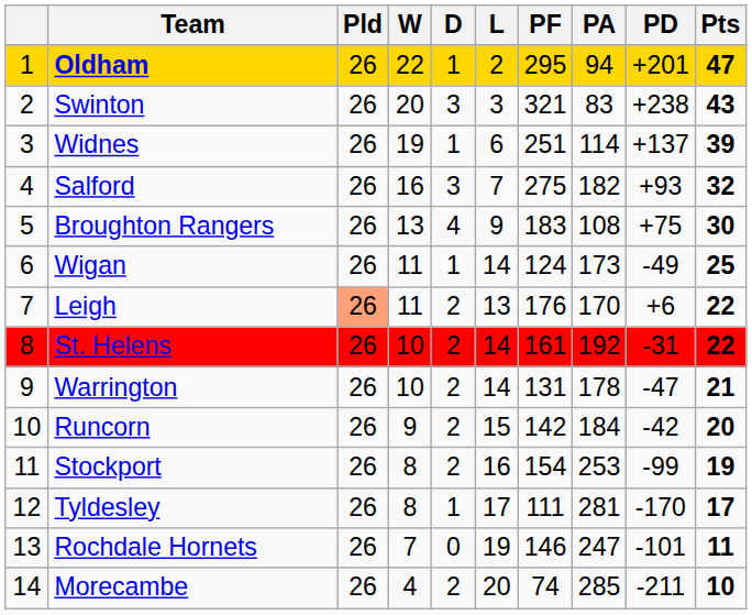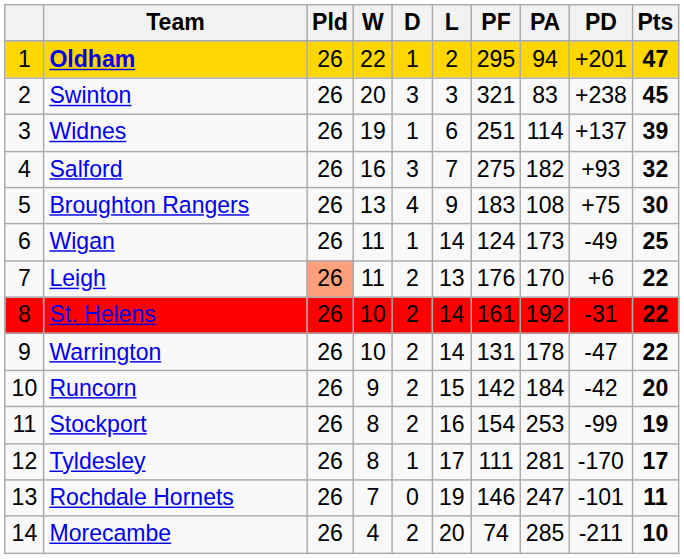 <table class="wikitable" style="text-align:center;">
 <tr>
 <th width=20 abbr="Position"></th>
 <th width=175>Team</th>
 <th width=20 abbr="Played">Pld</th>
 <th width=20 abbr="Won">W</th>
 <th width=20 abbr="Drawn">D</th>
 <th width=20 abbr="Lost">L</th>
 <th width=20 abbr="Points for">PF</th>
 <th width=20 abbr="Points against">PA</th>
 <th width=20 abbr="Points difference">PD</th>
 <th width=20 abbr="Points">Pts</th>
 </tr>
 <tr>
 </tr>
 <tr style="background:#FFD700;">
 <td>1</td>
 <td style="text-align:left;"><strong><a href='#'>Oldham</a></strong></td>
 <td>26</td>
 <td>22</td>
 <td>1</td>
 <td>2</td>
 <td>295</td>
 <td>94</td>
 <td>+201</td>
 <td><strong>47</strong></td>
 </tr>
 <tr>
 <td>2</td>
 <td style="text-align:left;"><a href='#'>Swinton</a></td>
 <td>26</td>
 <td>20</td>
 <td>3</td>
 <td>3</td>
 <td>321</td>
 <td>83</td>
 <td>+238</td>
-<td><strong>43</strong></td>
+<td><strong>45</strong></td>
 </tr>
 <tr>
 <td>3</td>
 <td style="text-align:left;"><a href='#'>Widnes</a></td>
 <td>26</td>
 <td>19</td>
 <td>1</td>
 <td>6</td>
 <td>251</td>
 <td>114</td>
 <td>+137</td>
 <td><strong>39</strong></td>
 </tr>
 <tr>
 <td>4</td>
 <td style="text-align:left;"><a href='#'>Salford</a></td>
 <td>26</td>
 <td>16</td>
 <td>3</td>
 <td>7</td>
 <td>275</td>
 <td>182</td>
 <td>+93</td>
 <td><strong>32</strong></td>
 </tr>
 <tr>
 <td>5</td>
 <td style="text-align:left;"><a href='#'>Broughton Rangers</a></td>
 <td>26</td>
 <td>13</td>
 <td>4</td>
 <td>9</td>
 <td>183</td>
 <td>108</td>
 <td>+75</td>
 <td><strong>30</strong></td>
 </tr>
 <tr>
 <td>6</td>
 <td style="text-align:left;"><a href='#'>Wigan</a></td>
 <td>26</td>
 <td>11</td>
 <td>1</td>
 <td>14</td>
 <td>124</td>
 <td>173</td>
 <td>-49</td>
 <td><strong>25</strong></td>
 </tr>
 <tr>
 <td>7</td>
 <td style="text-align:left;"><a href='#'>Leigh</a></td>
 <td style="background: lightsalmon;">26</td>
 <td>11</td>
 <td>2</td>
 <td>13</td>
 <td>176</td>
 <td>170</td>
 <td>+6</td>
 <td><strong>22</strong></td>
 </tr>
 <tr style="background:#FF0000;">
 <td>8</td>
 <td style="text-align:left;"><a href='#'>St. Helens</a></td>
 <td>26</td>
 <td>10</td>
 <td>2</td>
 <td>14</td>
 <td>161</td>
 <td>192</td>
 <td>-31</td>
 <td><strong>22</strong></td>
 </tr>
 <tr>
 <td>9</td>
 <td style="text-align:left;"><a href='#'>Warrington</a></td>
 <td>26</td>
 <td>10</td>
 <td>2</td>
 <td>14</td>
 <td>131</td>
 <td>178</td>
 <td>-47</td>
-<td><strong>21</strong></td>
+<td><strong>22</strong></td>
 </tr>
 <tr>
 <td>10</td>
 <td style="text-align:left;"><a href='#'>Runcorn</a></td>
 <td>26</td>
 <td>9</td>
 <td>2</td>
 <td>15</td>
 <td>142</td>
 <td>184</td>
 <td>-42</td>
 <td><strong>20</strong></td>
 </tr>
 <tr>
 <td>11</td>
 <td style="text-align:left;"><a href='#'>Stockport</a></td>
 <td>26</td>
 <td>8</td>
 <td>2</td>
 <td>16</td>
 <td>154</td>
 <td>253</td>
 <td>-99</td>
 <td><strong>19</strong></td>
 </tr>
 <tr>
 <td>12</td>
 <td style="text-align:left;"><a href='#'>Tyldesley</a></td>
 <td>26</td>
 <td>8</td>
 <td>1</td>
 <td>17</td>
 <td>111</td>
 <td>281</td>
 <td>-170</td>
 <td><strong>17</strong></td>
 </tr>
 <tr>
 <td>13</td>
 <td style="text-align:left;"><a href='#'>Rochdale Hornets</a></td>
 <td>26</td>
 <td>7</td>
 <td>0</td>
 <td>19</td>
 <td>146</td>
 <td>247</td>
 <td>-101</td>
 <td><strong>11</strong></td>
 </tr>
 <tr>
 <td>14</td>
 <td style="text-align:left;"><a href='#'>Morecambe</a></td>
 <td>26</td>
 <td>4</td>
 <td>2</td>
 <td>20</td>
 <td>74</td>
 <td>285</td>
 <td>-211</td>
 <td><strong>10</strong></td>
 </tr>
 </table>
